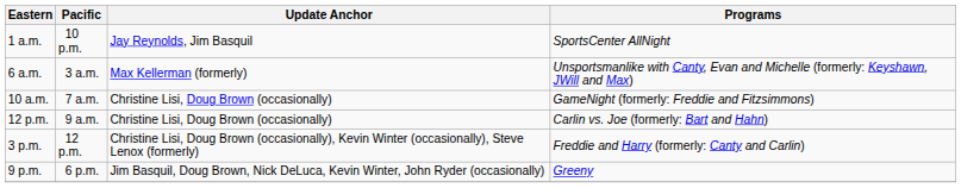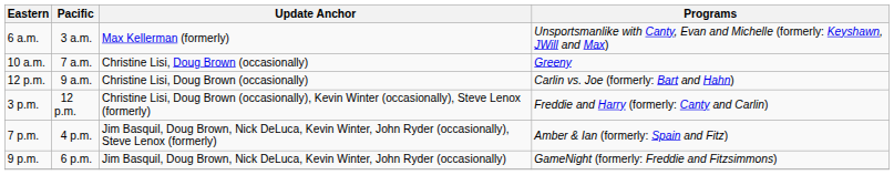 <table class="wikitable">
 <tr>
 <th>Eastern</th>
 <th>Pacific</th>
 <th>Update Anchor</th>
 <th>Programs</th>
-</tr>
-<tr>
-<td>1 a.m.</td>
-<td>  10 p.m.</td>
-<td><a href='#'>Jay Reynolds</a>, Jim Basquil</td>
-<td><em>SportsCenter AllNight</em></td>
 </tr>
 <tr>
 <td>6 a.m.</td>
 <td>  3 a.m.</td>
 <td><a href='#'>Max Kellerman</a> (formerly)</td>
 <td><em>Unsportsmanlike with <a href='#'>Canty</a>, Evan and Michelle</em> (formerly: <em><a href='#'>Keyshawn</a>, <a href='#'>JWill</a> and <a href='#'>Max</a></em>)</td>
 </tr>
 <tr>
 <td>10 a.m.</td>
 <td>  7 a.m.</td>
 <td>Christine Lisi, <a href='#'>Doug Brown</a> (occasionally)</td>
-<td><em>GameNight</em> (formerly: <em>Freddie and Fitzsimmons</em>)</td>
+<td><em><a href='#'>Greeny</a></em></td>
 </tr>
 <tr>
 <td>12 p.m.</td>
 <td>  9 a.m.</td>
 <td>Christine Lisi, Doug Brown (occasionally)</td>
 <td><em>Carlin vs. Joe</em> (formerly: <em><a href='#'>Bart</a> and <a href='#'>Hahn</a></em>)</td>
 </tr>
 <tr>
 <td>3 p.m.</td>
 <td>  12 p.m.</td>
 <td>Christine Lisi, Doug Brown (occasionally), Kevin Winter (occasionally), Steve Lenox (formerly)</td>
 <td><em>Freddie and <a href='#'>Harry</a></em> (formerly: <em><a href='#'>Canty</a> and Carlin</em>)</td>
 </tr>
 <tr>
+<td>7 p.m.</td>
+<td>  4 p.m.</td>
+<td>Jim Basquil, Doug Brown, Nick DeLuca, Kevin Winter, John Ryder (occasionally), Steve Lenox (formerly)</td>
+<td><em>Amber & Ian</em> (formerly: <em><a href='#'>Spain</a> and Fitz</em>)</td>
+</tr>
+<tr>
 <td>9 p.m.</td>
 <td>  6 p.m.</td>
 <td>Jim Basquil, Doug Brown, Nick DeLuca, Kevin Winter, John Ryder (occasionally)</td>
-<td><em><a href='#'>Greeny</a></em></td>
+<td><em>GameNight</em> (formerly: <em>Freddie and Fitzsimmons</em>)</td>
 </tr>
 <tr>
 </tr>
 </table>
